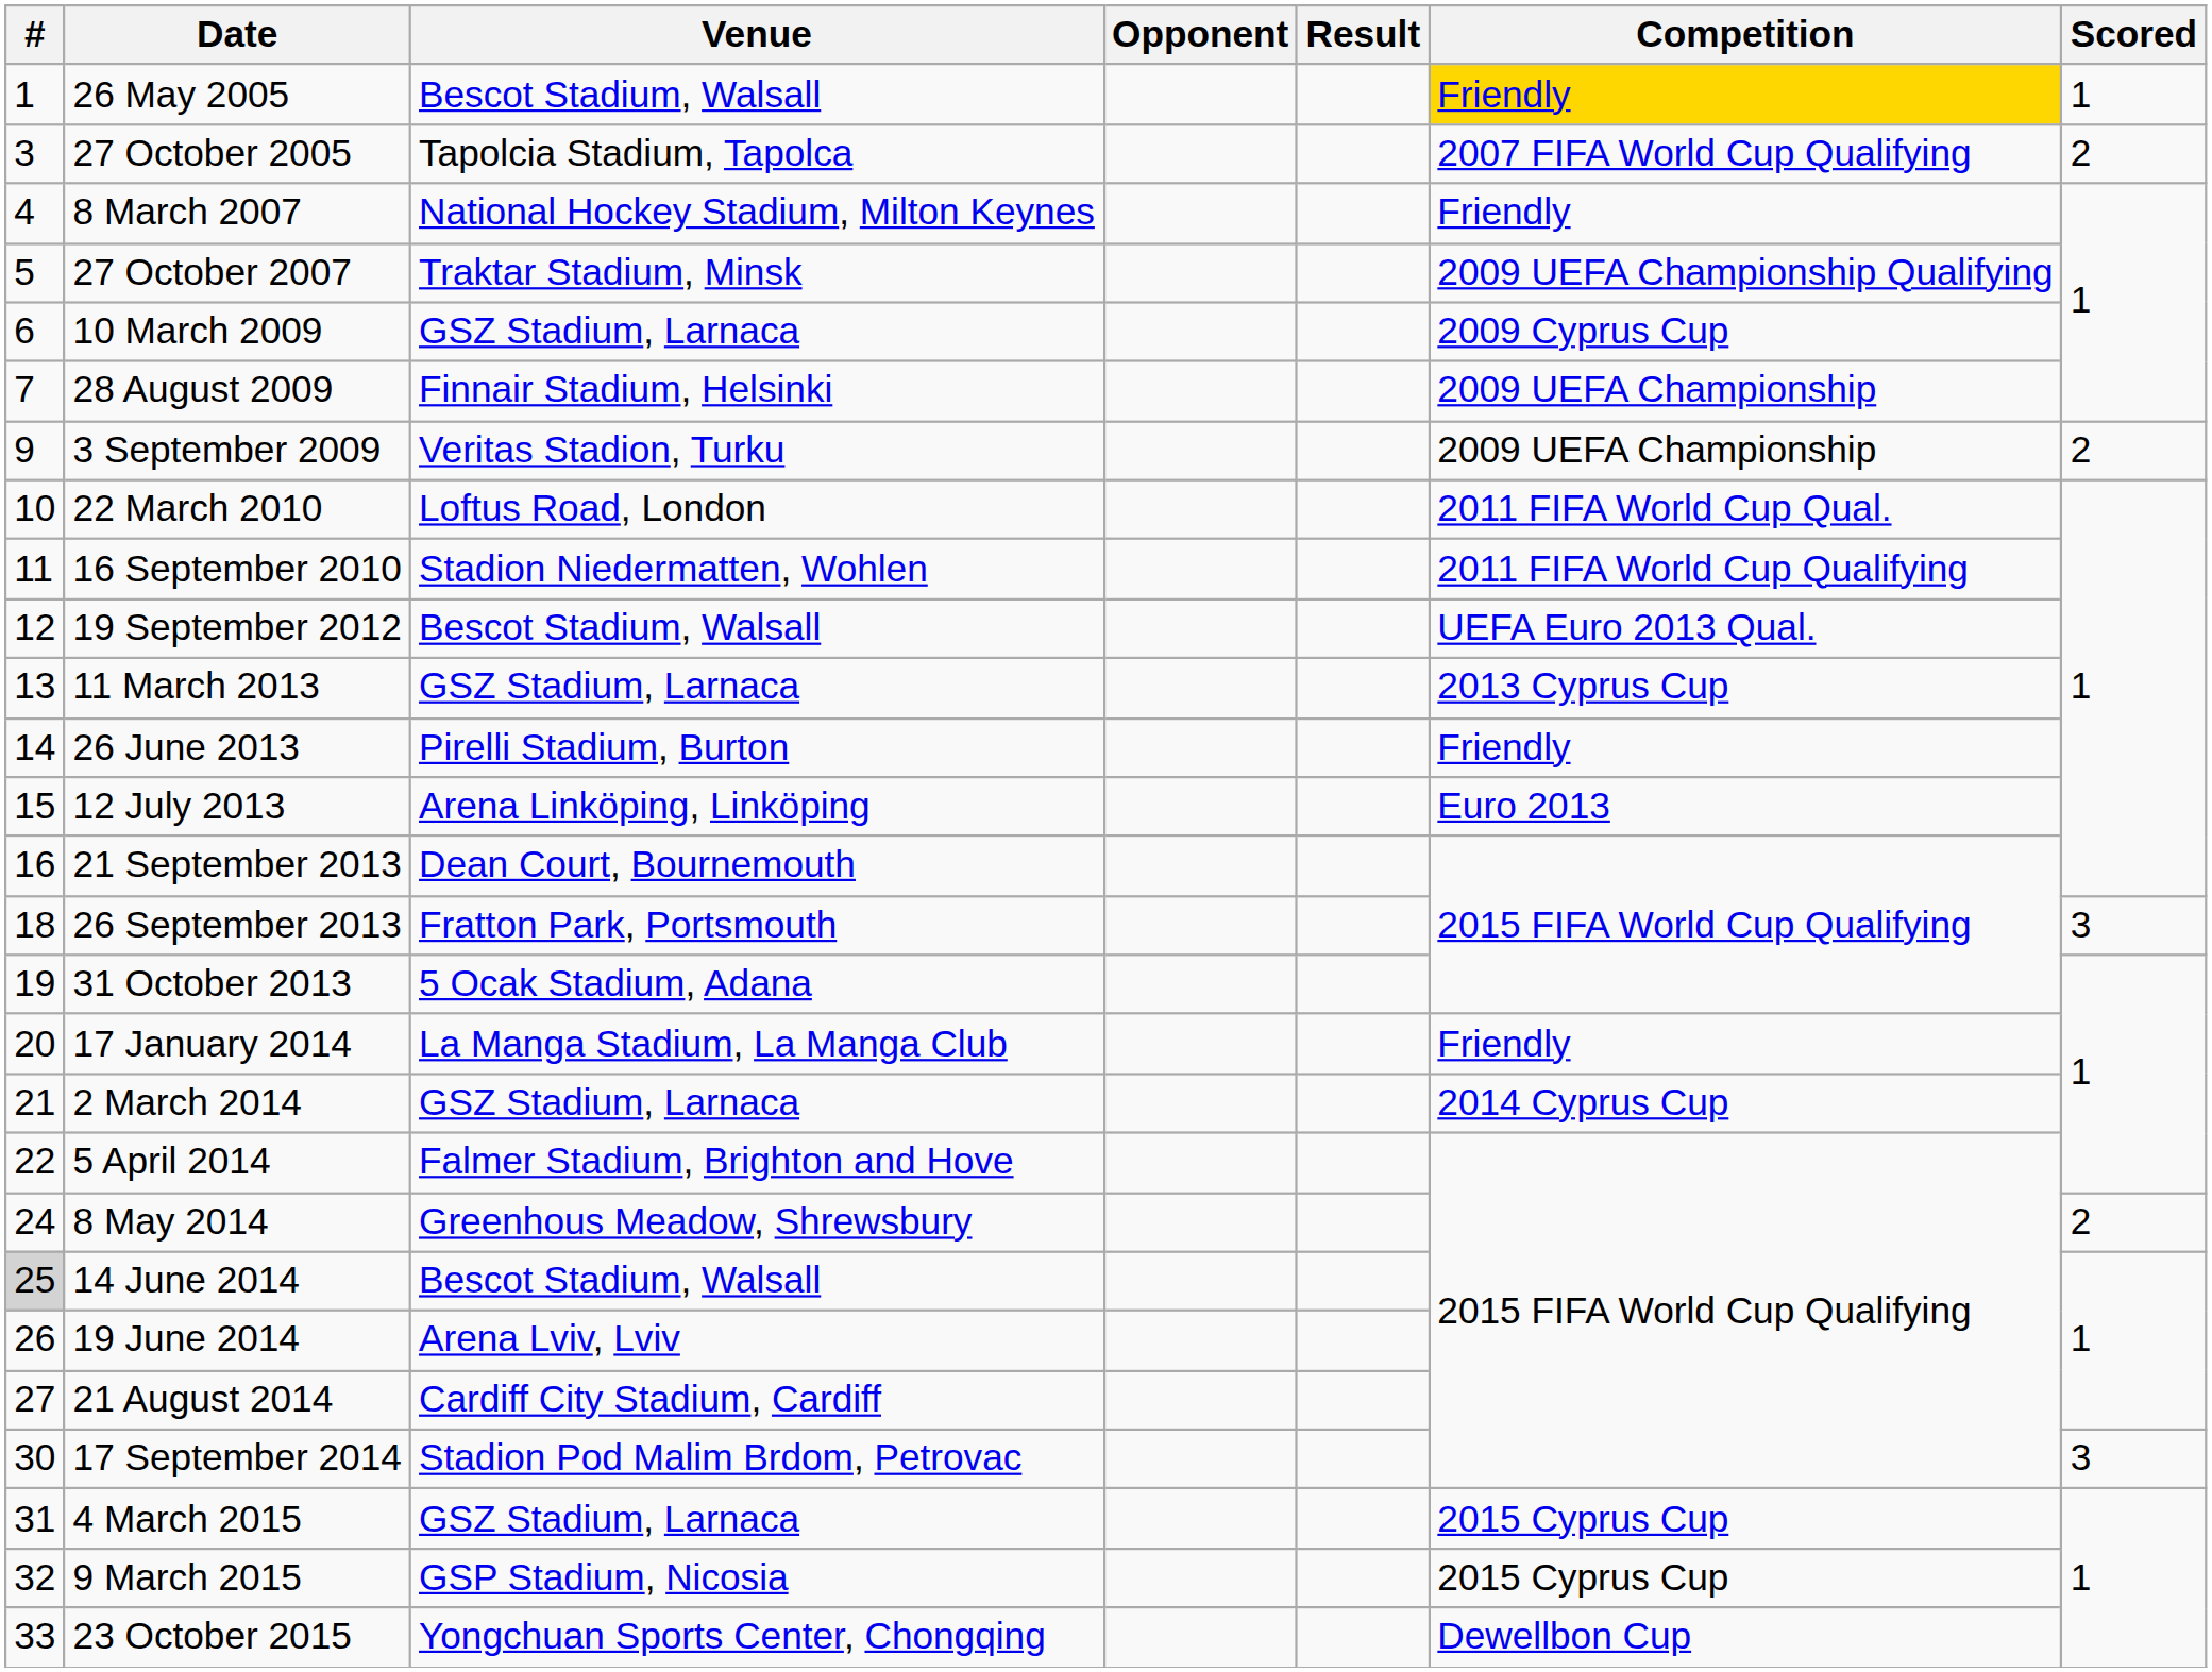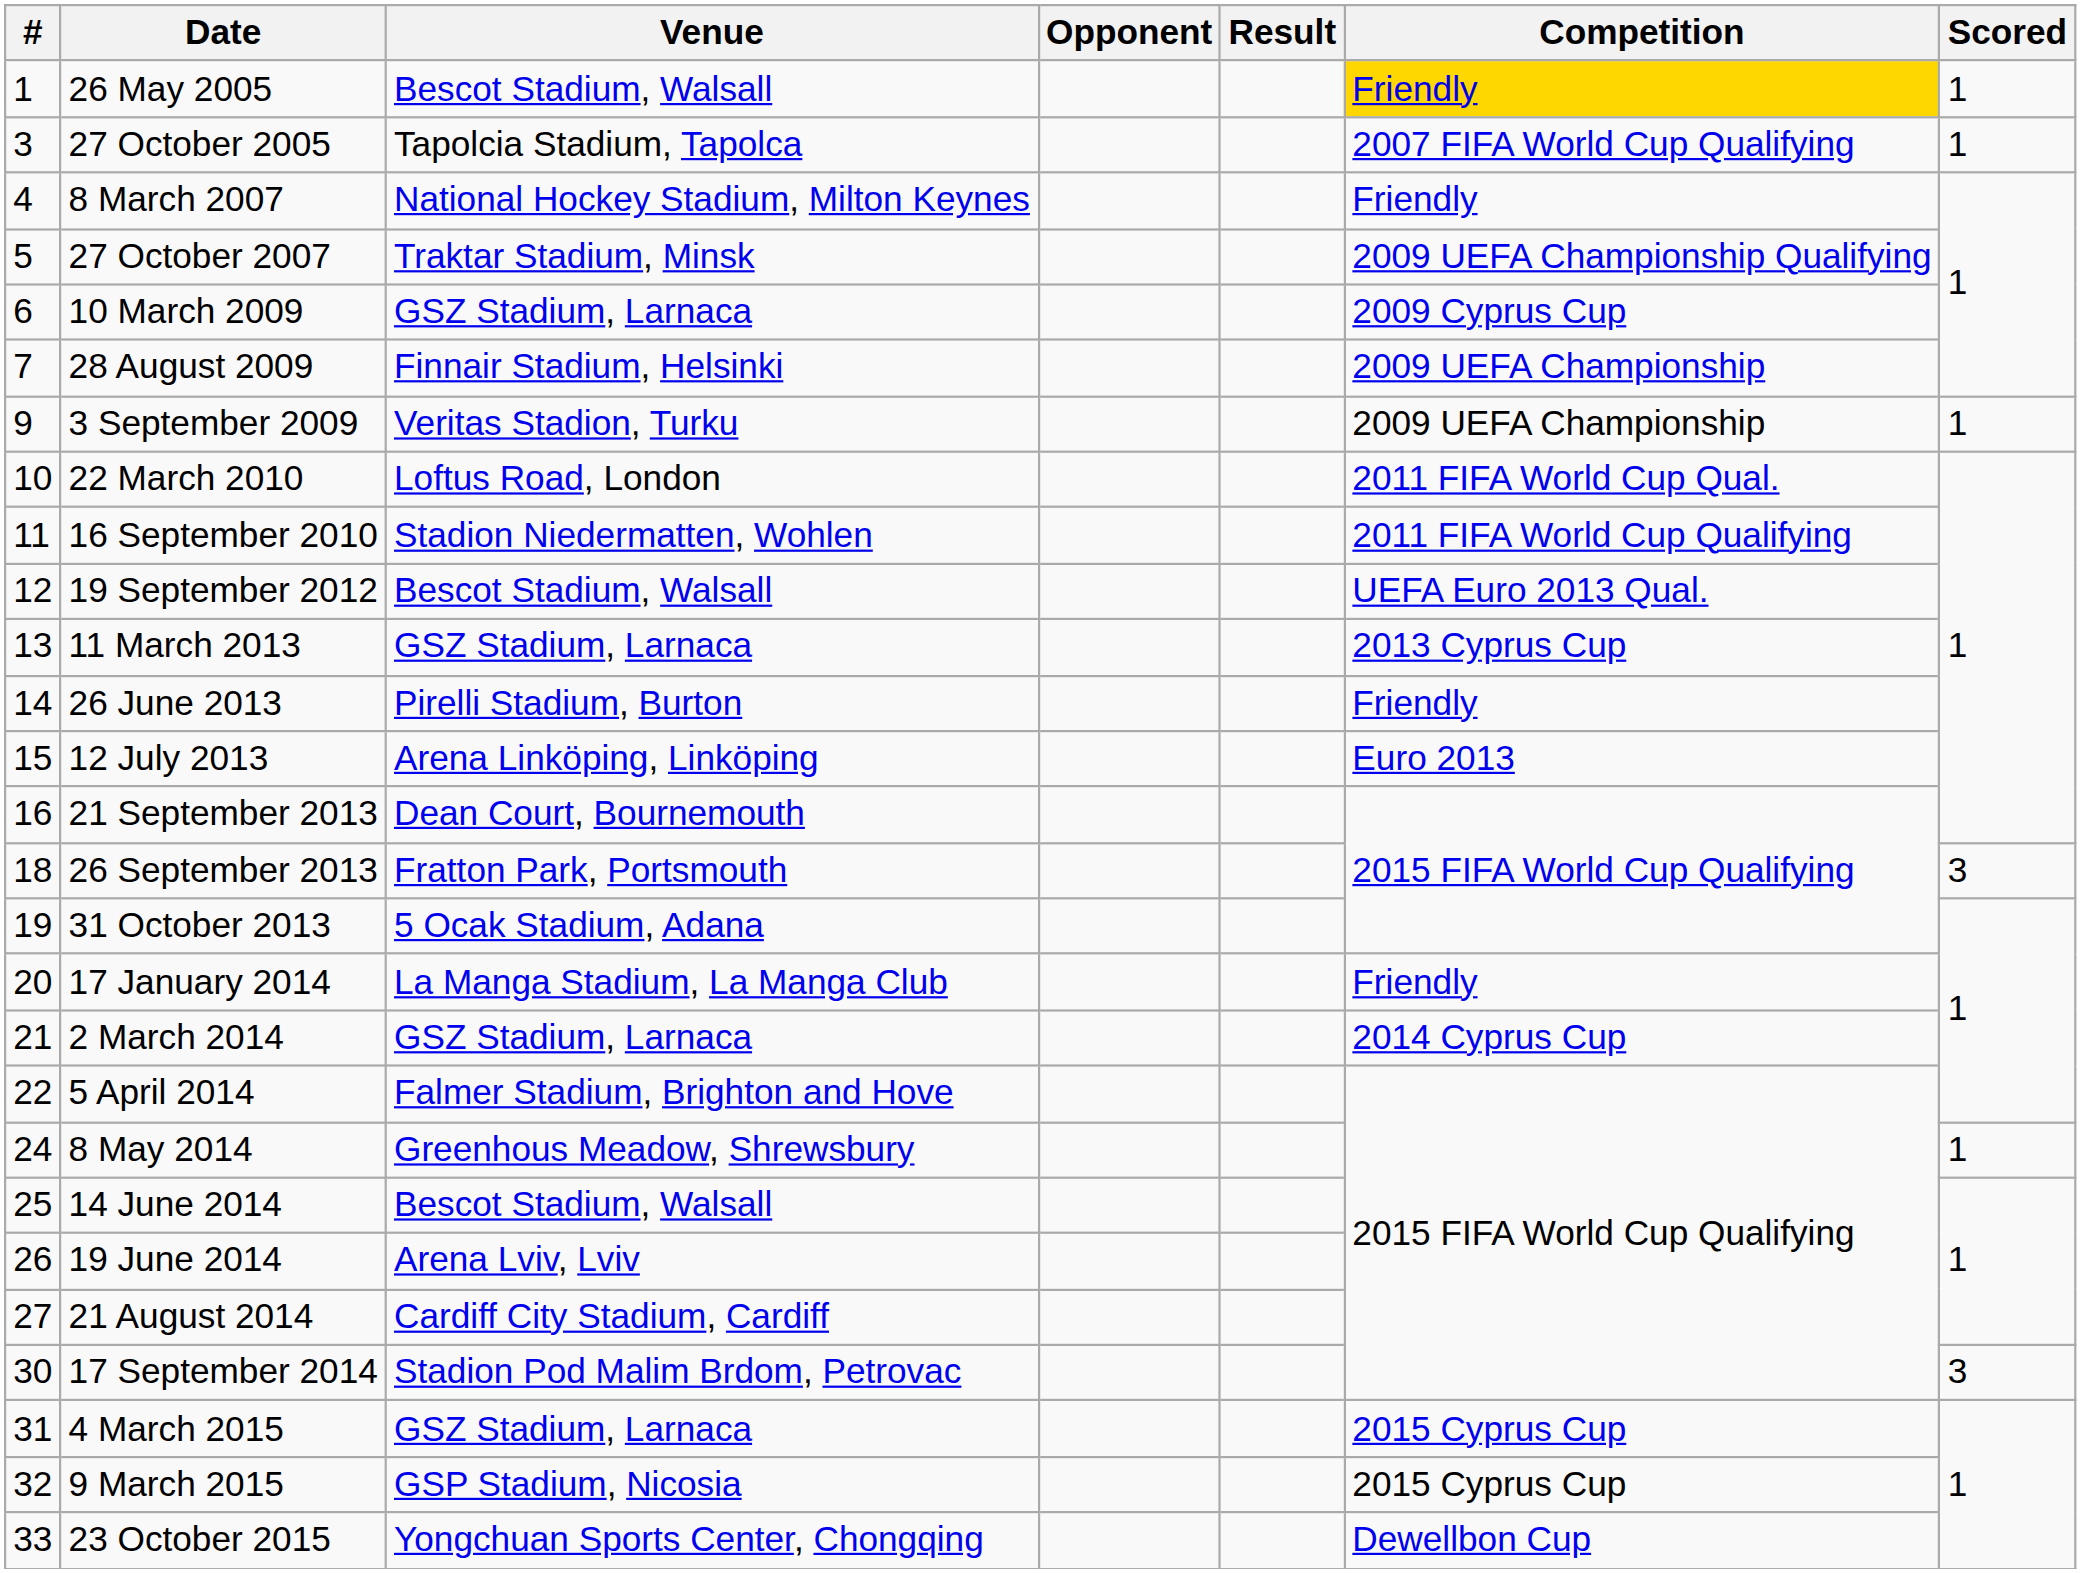 <table class="wikitable">
 <tr>
 <th>#</th>
 <th>Date</th>
 <th>Venue</th>
 <th>Opponent</th>
 <th>Result</th>
 <th>Competition</th>
 <th>Scored</th>
 </tr>
 <tr>
 <td>1</td>
 <td>26 May 2005</td>
 <td><a href='#'>Bescot Stadium</a>, <a href='#'>Walsall</a></td>
 <td></td>
 <td></td>
 <td style="background: gold;"><a href='#'>Friendly</a></td>
 <td>1</td>
 </tr>
 <tr>
 <td>3</td>
 <td>27 October 2005</td>
 <td>Tapolcia Stadium, <a href='#'>Tapolca</a></td>
 <td></td>
 <td></td>
 <td><a href='#'>2007 FIFA World Cup Qualifying</a></td>
-<td>2</td>
+<td>1</td>
 </tr>
 <tr>
 <td>4</td>
 <td>8 March 2007</td>
 <td><a href='#'>National Hockey Stadium</a>, <a href='#'>Milton Keynes</a></td>
 <td></td>
 <td></td>
 <td><a href='#'>Friendly</a></td>
 <td rowspan="4">1</td>
 </tr>
 <tr>
 <td>5</td>
 <td>27 October 2007</td>
 <td><a href='#'>Traktar Stadium</a>, <a href='#'>Minsk</a></td>
 <td></td>
 <td></td>
 <td><a href='#'>2009 UEFA Championship Qualifying</a></td>
 </tr>
 <tr>
 <td>6</td>
 <td>10 March 2009</td>
 <td><a href='#'>GSZ Stadium</a>, <a href='#'>Larnaca</a></td>
 <td></td>
 <td></td>
 <td><a href='#'>2009 Cyprus Cup</a></td>
 </tr>
 <tr>
 <td>7</td>
 <td>28 August 2009</td>
 <td><a href='#'>Finnair Stadium</a>, <a href='#'>Helsinki</a></td>
 <td></td>
 <td></td>
 <td><a href='#'>2009 UEFA Championship</a></td>
 </tr>
 <tr>
 <td>9</td>
 <td>3 September 2009</td>
 <td><a href='#'>Veritas Stadion</a>, <a href='#'>Turku</a></td>
 <td></td>
 <td></td>
 <td>2009 UEFA Championship</td>
-<td>2</td>
+<td>1</td>
 </tr>
 <tr>
 <td>10</td>
 <td>22 March 2010</td>
 <td><a href='#'>Loftus Road</a>, London</td>
 <td></td>
 <td></td>
 <td><a href='#'>2011 FIFA World Cup Qual.</a></td>
 <td rowspan="7">1</td>
 </tr>
 <tr>
 <td>11</td>
 <td>16 September 2010</td>
 <td><a href='#'>Stadion Niedermatten</a>, <a href='#'>Wohlen</a></td>
 <td></td>
 <td></td>
 <td><a href='#'>2011 FIFA World Cup Qualifying</a></td>
 </tr>
 <tr>
 <td>12</td>
 <td>19 September 2012</td>
 <td><a href='#'>Bescot Stadium</a>, <a href='#'>Walsall</a></td>
 <td></td>
 <td></td>
 <td><a href='#'>UEFA Euro 2013 Qual.</a></td>
 </tr>
 <tr>
 <td>13</td>
 <td>11 March 2013</td>
 <td><a href='#'>GSZ Stadium</a>, <a href='#'>Larnaca</a></td>
 <td></td>
 <td></td>
 <td><a href='#'>2013 Cyprus Cup</a></td>
 </tr>
 <tr>
 <td>14</td>
 <td>26 June 2013</td>
 <td><a href='#'>Pirelli Stadium</a>, <a href='#'>Burton</a></td>
 <td></td>
 <td></td>
 <td><a href='#'>Friendly</a></td>
 </tr>
 <tr>
 <td>15</td>
 <td>12 July 2013</td>
 <td><a href='#'>Arena Linköping</a>, <a href='#'>Linköping</a></td>
 <td></td>
 <td></td>
 <td><a href='#'>Euro 2013</a></td>
 </tr>
 <tr>
 <td>16</td>
 <td>21 September 2013</td>
 <td><a href='#'>Dean Court</a>, <a href='#'>Bournemouth</a></td>
 <td></td>
 <td></td>
 <td rowspan="3"><a href='#'>2015 FIFA World Cup Qualifying</a></td>
 </tr>
 <tr>
 <td>18</td>
 <td>26 September 2013</td>
 <td><a href='#'>Fratton Park</a>, <a href='#'>Portsmouth</a></td>
 <td></td>
 <td></td>
 <td>3</td>
 </tr>
 <tr>
 <td>19</td>
 <td>31 October 2013</td>
 <td><a href='#'>5 Ocak Stadium</a>, <a href='#'>Adana</a></td>
 <td></td>
 <td></td>
 <td rowspan="4">1</td>
 </tr>
 <tr>
 <td>20</td>
 <td>17 January 2014</td>
 <td><a href='#'>La Manga Stadium</a>, <a href='#'>La Manga Club</a></td>
 <td></td>
 <td></td>
 <td><a href='#'>Friendly</a></td>
 </tr>
 <tr>
 <td>21</td>
 <td>2 March 2014</td>
 <td><a href='#'>GSZ Stadium</a>, <a href='#'>Larnaca</a></td>
 <td></td>
 <td></td>
 <td><a href='#'>2014 Cyprus Cup</a></td>
 </tr>
 <tr>
 <td>22</td>
 <td>5 April 2014</td>
 <td><a href='#'>Falmer Stadium</a>, <a href='#'>Brighton and Hove</a></td>
 <td></td>
 <td></td>
 <td rowspan="6">2015 FIFA World Cup Qualifying</td>
 </tr>
 <tr>
 <td>24</td>
 <td>8 May 2014</td>
 <td><a href='#'>Greenhous Meadow</a>, <a href='#'>Shrewsbury</a></td>
 <td></td>
 <td></td>
-<td>2</td>
+<td>1</td>
 </tr>
 <tr>
-<td style="background: lightgrey;">25</td>
+<td>25</td>
 <td>14 June 2014</td>
 <td><a href='#'>Bescot Stadium</a>, <a href='#'>Walsall</a></td>
 <td></td>
 <td></td>
 <td rowspan="3">1</td>
 </tr>
 <tr>
 <td>26</td>
 <td>19 June 2014</td>
 <td><a href='#'>Arena Lviv</a>, <a href='#'>Lviv</a></td>
 <td></td>
 <td></td>
 </tr>
 <tr>
 <td>27</td>
 <td>21 August 2014</td>
 <td><a href='#'>Cardiff City Stadium</a>, <a href='#'>Cardiff</a></td>
 <td></td>
 <td></td>
 </tr>
 <tr>
 <td>30</td>
 <td>17 September 2014</td>
 <td><a href='#'>Stadion Pod Malim Brdom</a>, <a href='#'>Petrovac</a></td>
 <td></td>
 <td></td>
 <td>3</td>
 </tr>
 <tr>
 <td>31</td>
 <td>4 March 2015</td>
 <td><a href='#'>GSZ Stadium</a>, <a href='#'>Larnaca</a></td>
 <td></td>
 <td></td>
 <td><a href='#'>2015 Cyprus Cup</a></td>
 <td rowspan="3">1</td>
 </tr>
 <tr>
 <td>32</td>
 <td>9 March 2015</td>
 <td><a href='#'>GSP Stadium</a>, <a href='#'>Nicosia</a></td>
 <td></td>
 <td></td>
 <td>2015 Cyprus Cup</td>
 </tr>
 <tr>
 <td>33</td>
 <td>23 October 2015</td>
 <td><a href='#'>Yongchuan Sports Center</a>, <a href='#'>Chongqing</a></td>
 <td></td>
 <td></td>
 <td><a href='#'>Dewellbon Cup</a></td>
 </tr>
 <tr>
 </tr>
 </table>
